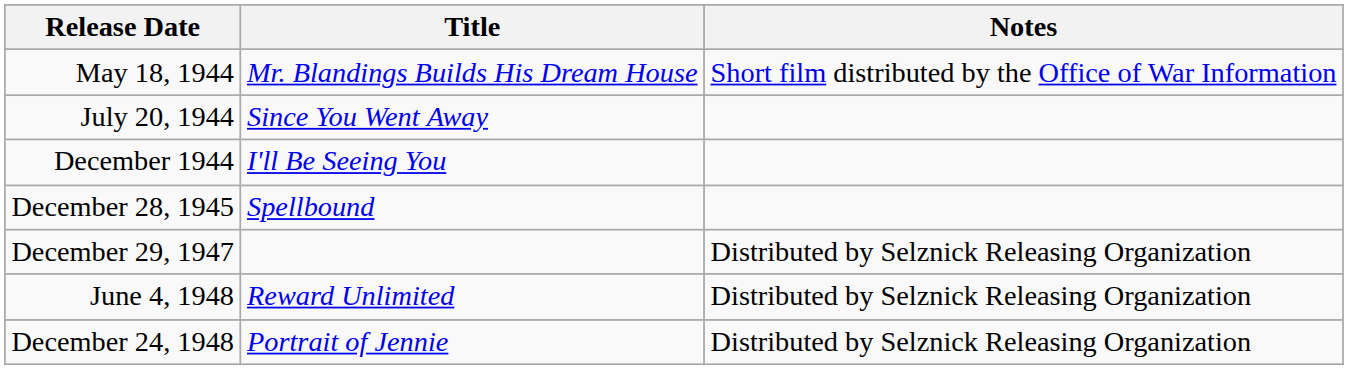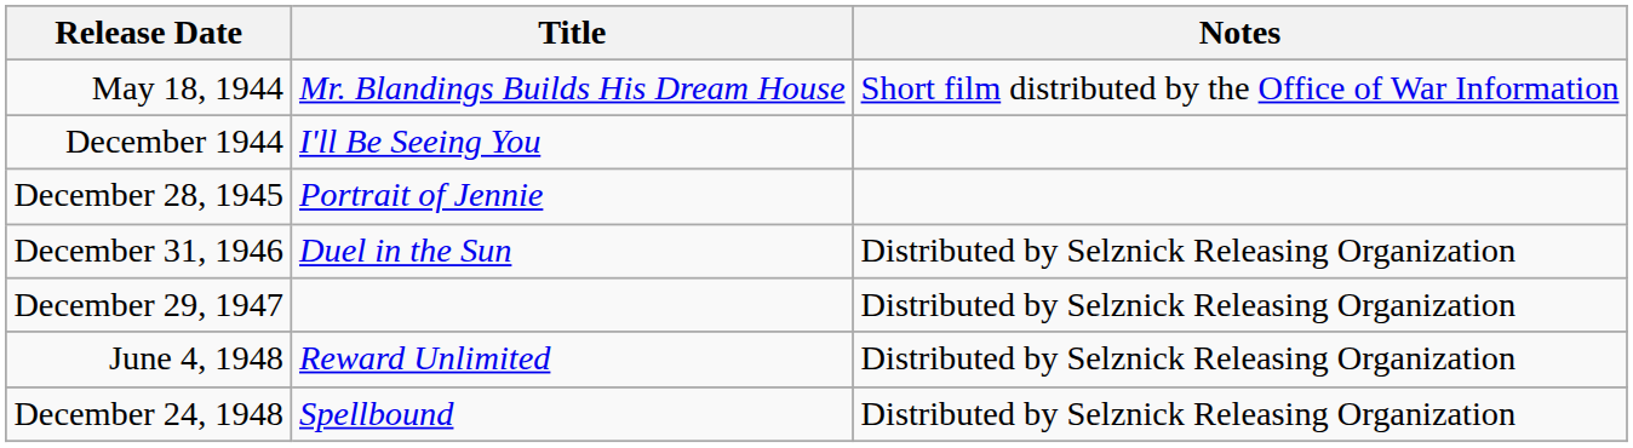 <table class="wikitable sortable">
 <tr>
 <th>Release Date</th>
 <th>Title</th>
 <th>Notes</th>
 </tr>
 <tr>
 <td align="right">May 18, 1944</td>
 <td><em><a href='#'>Mr. Blandings Builds His Dream House</a></em></td>
 <td><a href='#'>Short film</a> distributed by the <a href='#'>Office of War Information</a></td>
 </tr>
 <tr>
-<td align="right">July 20, 1944</td>
-<td><em><a href='#'>Since&nbsp;You&nbsp;Went&nbsp;Away</a></em></td>
-<td></td>
-</tr>
-<tr>
 <td align="right">December 1944</td>
 <td><em><a href='#'>I'll Be Seeing You</a></em></td>
 <td></td>
 </tr>
 <tr>
 <td align="right">December 28, 1945</td>
-<td><em><a href='#'>Spellbound</a></em></td>
+<td><em><a href='#'>Portrait of Jennie</a></em></td>
 <td></td>
+</tr>
+<tr>
+<td align="right">December 31, 1946</td>
+<td><em><a href='#'>Duel in the Sun</a></em></td>
+<td>Distributed by Selznick Releasing Organization</td>
 </tr>
 <tr>
 <td align="right">December 29, 1947</td>
 <td><em></em></td>
 <td>Distributed by Selznick Releasing Organization</td>
 </tr>
 <tr>
 <td align="right">June 4, 1948</td>
 <td><em><a href='#'>Reward Unlimited</a></em></td>
 <td>Distributed by Selznick Releasing Organization</td>
 </tr>
 <tr>
 <td align="right">December 24, 1948</td>
-<td><em><a href='#'>Portrait of Jennie</a></em></td>
+<td><em><a href='#'>Spellbound</a></em></td>
 <td>Distributed by Selznick Releasing Organization</td>
 </tr>
 </table>
